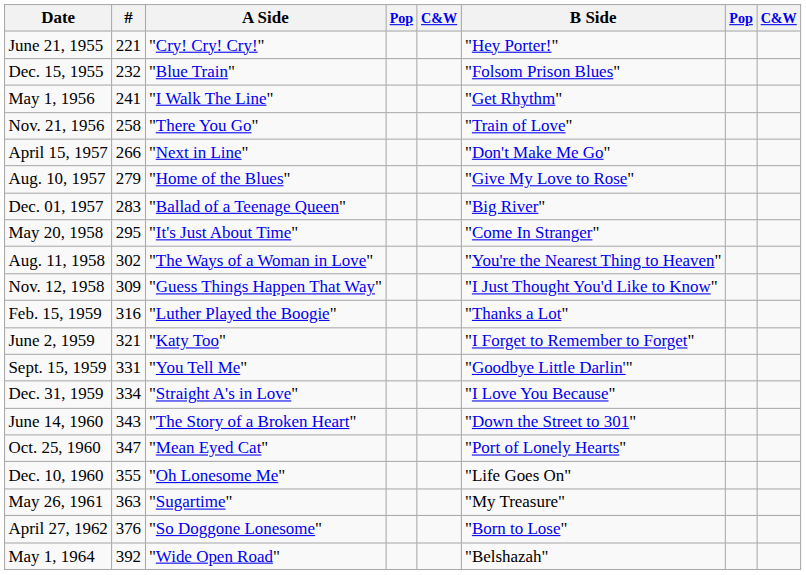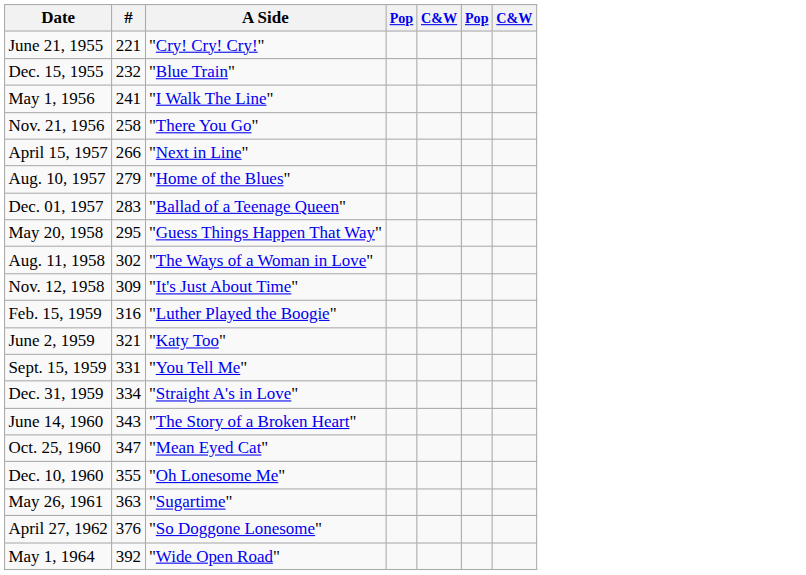 <table class="wikitable">
 <tr>
 <th>Date</th>
 <th>#</th>
 <th>A Side</th>
 <th><small><a href='#'>Pop</a></small></th>
 <th><small><a href='#'>C&W</a></small></th>
-<th>B Side</th>
 <th><small><a href='#'>Pop</a></small></th>
 <th><small><a href='#'>C&W</a></small></th>
 </tr>
 <tr>
 <td>June 21, 1955</td>
 <td>221</td>
 <td>"<a href='#'>Cry! Cry! Cry!</a>"</td>
 <td></td>
 <td></td>
-<td>"<a href='#'>Hey Porter!</a>"</td>
 <td></td>
 <td></td>
 </tr>
 <tr>
 <td>Dec. 15, 1955</td>
 <td>232</td>
 <td>"<a href='#'>Blue Train</a>"</td>
 <td></td>
 <td></td>
-<td>"<a href='#'>Folsom Prison Blues</a>"</td>
 <td></td>
 <td></td>
 </tr>
 <tr>
 <td>May 1, 1956</td>
 <td>241</td>
 <td>"<a href='#'>I Walk The Line</a>"</td>
 <td></td>
 <td></td>
-<td>"<a href='#'>Get Rhythm</a>"</td>
 <td></td>
 <td></td>
 </tr>
 <tr>
 <td>Nov. 21, 1956</td>
 <td>258</td>
 <td>"<a href='#'>There You Go</a>"</td>
 <td></td>
 <td></td>
-<td>"<a href='#'>Train of Love</a>"</td>
 <td></td>
 <td></td>
 </tr>
 <tr>
 <td>April 15, 1957</td>
 <td>266</td>
 <td>"<a href='#'>Next in Line</a>"</td>
 <td></td>
 <td></td>
-<td>"<a href='#'>Don't Make Me Go</a>"</td>
 <td></td>
 <td></td>
 </tr>
 <tr>
 <td>Aug. 10, 1957</td>
 <td>279</td>
 <td>"<a href='#'>Home of the Blues</a>"</td>
 <td></td>
 <td></td>
-<td>"<a href='#'>Give My Love to Rose</a>"</td>
 <td></td>
 <td></td>
 </tr>
 <tr>
 <td>Dec. 01, 1957</td>
 <td>283</td>
 <td>"<a href='#'>Ballad of a Teenage Queen</a>"</td>
 <td></td>
 <td></td>
-<td>"<a href='#'>Big River</a>"</td>
 <td></td>
 <td></td>
 </tr>
 <tr>
 <td>May 20, 1958</td>
 <td>295</td>
-<td>"<a href='#'>It's Just About Time</a>"</td>
+<td>"<a href='#'>Guess Things Happen That Way</a>"</td>
 <td></td>
 <td></td>
-<td>"<a href='#'>Come In Stranger</a>"</td>
 <td></td>
 <td></td>
 </tr>
 <tr>
 <td>Aug. 11, 1958</td>
 <td>302</td>
 <td>"<a href='#'>The Ways of a Woman in Love</a>"</td>
 <td></td>
 <td></td>
-<td>"<a href='#'>You're the Nearest Thing to Heaven</a>"</td>
 <td></td>
 <td></td>
 </tr>
 <tr>
 <td>Nov. 12, 1958</td>
 <td>309</td>
-<td>"<a href='#'>Guess Things Happen That Way</a>"</td>
+<td>"<a href='#'>It's Just About Time</a>"</td>
 <td></td>
 <td></td>
-<td>"<a href='#'>I Just Thought You'd Like to Know</a>"</td>
 <td></td>
 <td></td>
 </tr>
 <tr>
 <td>Feb. 15, 1959</td>
 <td>316</td>
 <td>"<a href='#'>Luther Played the Boogie</a>"</td>
 <td></td>
 <td></td>
-<td>"<a href='#'>Thanks a Lot</a>"</td>
 <td></td>
 <td></td>
 </tr>
 <tr>
 <td>June 2, 1959</td>
 <td>321</td>
 <td>"<a href='#'>Katy Too</a>"</td>
 <td></td>
 <td></td>
-<td>"<a href='#'>I Forget to Remember to Forget</a>"</td>
 <td></td>
 <td></td>
 </tr>
 <tr>
 <td>Sept. 15, 1959</td>
 <td>331</td>
 <td>"<a href='#'>You Tell Me</a>"</td>
 <td></td>
 <td></td>
-<td>"<a href='#'>Goodbye Little Darlin'</a>"</td>
 <td></td>
 <td></td>
 </tr>
 <tr>
 <td>Dec. 31, 1959</td>
 <td>334</td>
 <td>"<a href='#'>Straight A's in Love</a>"</td>
 <td></td>
 <td></td>
-<td>"<a href='#'>I Love You Because</a>"</td>
 <td></td>
 <td></td>
 </tr>
 <tr>
 <td>June 14, 1960</td>
 <td>343</td>
 <td>"<a href='#'>The Story of a Broken Heart</a>"</td>
 <td></td>
 <td></td>
-<td>"<a href='#'>Down the Street to 301</a>"</td>
 <td></td>
 <td></td>
 </tr>
 <tr>
 <td>Oct. 25, 1960</td>
 <td>347</td>
 <td>"<a href='#'>Mean Eyed Cat</a>"</td>
 <td></td>
 <td></td>
-<td>"<a href='#'>Port of Lonely Hearts</a>"</td>
 <td></td>
 <td></td>
 </tr>
 <tr>
 <td>Dec. 10, 1960</td>
 <td>355</td>
 <td>"<a href='#'>Oh Lonesome Me</a>"</td>
 <td></td>
 <td></td>
-<td>"Life Goes On"</td>
 <td></td>
 <td></td>
 </tr>
 <tr>
 <td>May 26, 1961</td>
 <td>363</td>
 <td>"<a href='#'>Sugartime</a>"</td>
 <td></td>
 <td></td>
-<td>"My Treasure"</td>
 <td></td>
 <td></td>
 </tr>
 <tr>
 <td>April 27, 1962</td>
 <td>376</td>
 <td>"<a href='#'>So Doggone Lonesome</a>"</td>
 <td></td>
 <td></td>
-<td>"<a href='#'>Born to Lose</a>"</td>
 <td></td>
 <td></td>
 </tr>
 <tr>
 <td>May 1, 1964</td>
 <td>392</td>
 <td>"<a href='#'>Wide Open Road</a>"</td>
 <td></td>
 <td></td>
-<td>"Belshazah"</td>
 <td></td>
 <td></td>
 </tr>
 </table>
